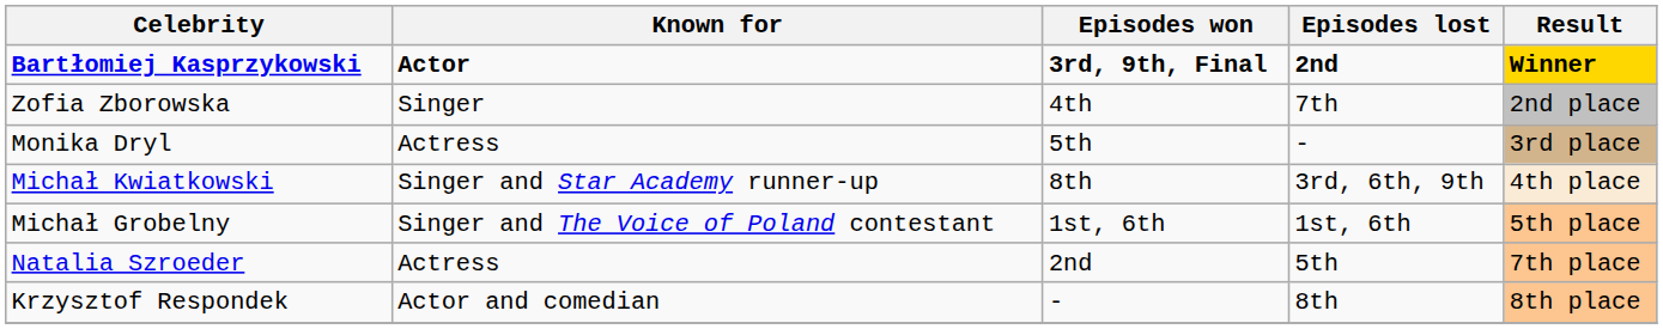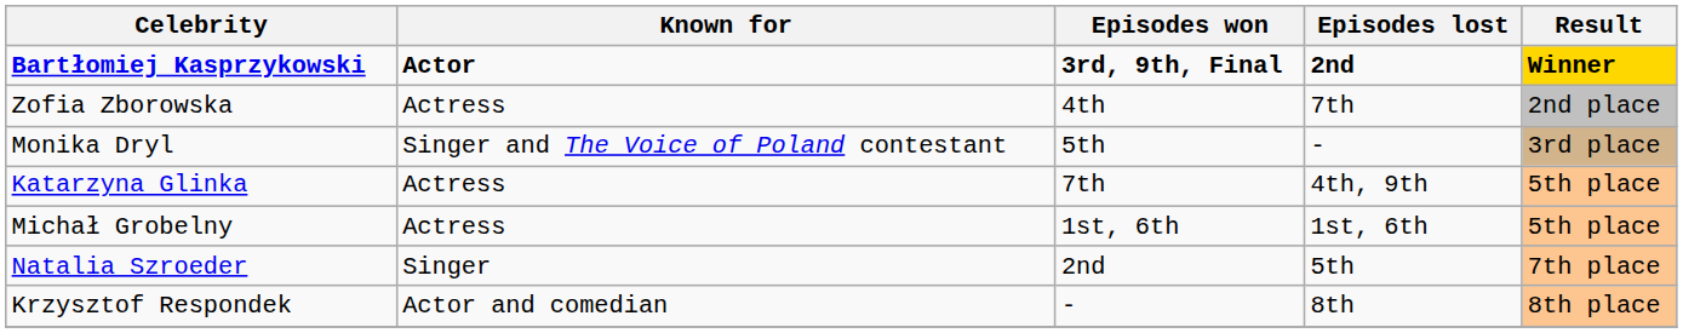 <table class="wikitable" style="font-size:100%; width:70%;">
 <tr>
 <th>Celebrity</th>
 <th>Known for</th>
 <th>Episodes won</th>
 <th>Episodes lost</th>
 <th>Result</th>
 </tr>
 <tr>
 <td><strong><a href='#'>Bartłomiej Kasprzykowski</a></strong></td>
 <td><strong>Actor</strong></td>
 <td><strong>3rd, 9th, Final</strong></td>
 <td><strong>2nd</strong></td>
 <td bgcolor=gold><strong>Winner</strong></td>
 </tr>
 <tr>
 <td>Zofia Zborowska</td>
-<td>Singer</td>
+<td>Actress</td>
 <td>4th</td>
 <td>7th</td>
 <td bgcolor=silver>2nd place</td>
 </tr>
 <tr>
 <td>Monika Dryl</td>
-<td>Actress</td>
+<td>Singer and <em><a href='#'>The Voice of Poland</a></em> contestant</td>
 <td>5th</td>
 <td>-</td>
 <td bgcolor=tan>3rd place</td>
 </tr>
 <tr>
-<td><a href='#'>Michał Kwiatkowski</a></td>
-<td>Singer and <em><a href='#'>Star Academy</a></em> runner-up</td>
-<td>8th</td>
-<td>3rd, 6th, 9th</td>
-<td bgcolor=antiquewhite>4th place</td>
+<td><a href='#'>Katarzyna Glinka</a></td>
+<td>Actress</td>
+<td>7th</td>
+<td>4th, 9th</td>
+<td style="background:#fdc58f;">5th place</td>
 </tr>
 <tr>
 <td>Michał Grobelny</td>
-<td>Singer and <em><a href='#'>The Voice of Poland</a></em> contestant</td>
+<td>Actress</td>
 <td>1st, 6th</td>
 <td>1st, 6th</td>
 <td style="background:#fdc58f;">5th place</td>
 </tr>
 <tr>
 <td><a href='#'>Natalia Szroeder</a></td>
-<td>Actress</td>
+<td>Singer</td>
 <td>2nd</td>
 <td>5th</td>
 <td style="background:#fdc58f;">7th place</td>
 </tr>
 <tr>
 <td>Krzysztof Respondek</td>
 <td>Actor and comedian</td>
 <td>-</td>
 <td>8th</td>
 <td style="background:#fdc58f;">8th place</td>
 </tr>
 <tr>
 </tr>
 </table>
